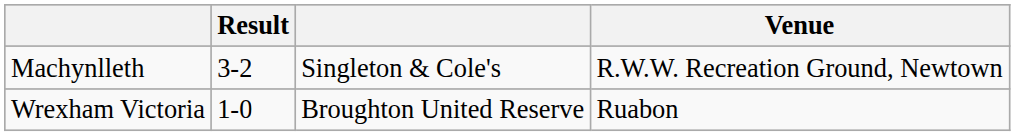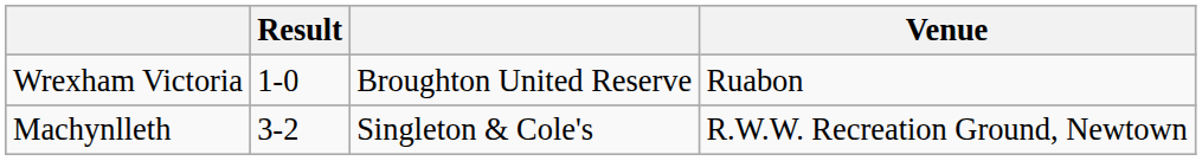 <table class="wikitable">
 <tr>
 <th></th>
 <th>Result</th>
 <th></th>
 <th>Venue</th>
 </tr>
 <tr>
+<td>Wrexham Victoria</td>
+<td>1-0</td>
+<td>Broughton United Reserve</td>
+<td>Ruabon</td>
+</tr>
+<tr>
 <td>Machynlleth</td>
 <td>3-2</td>
 <td> Singleton & Cole's</td>
 <td>R.W.W. Recreation Ground, Newtown</td>
 </tr>
-<tr>
-<td>Wrexham Victoria</td>
-<td>1-0</td>
-<td>Broughton United Reserve</td>
-<td>Ruabon</td>
-</tr>
 </table>
